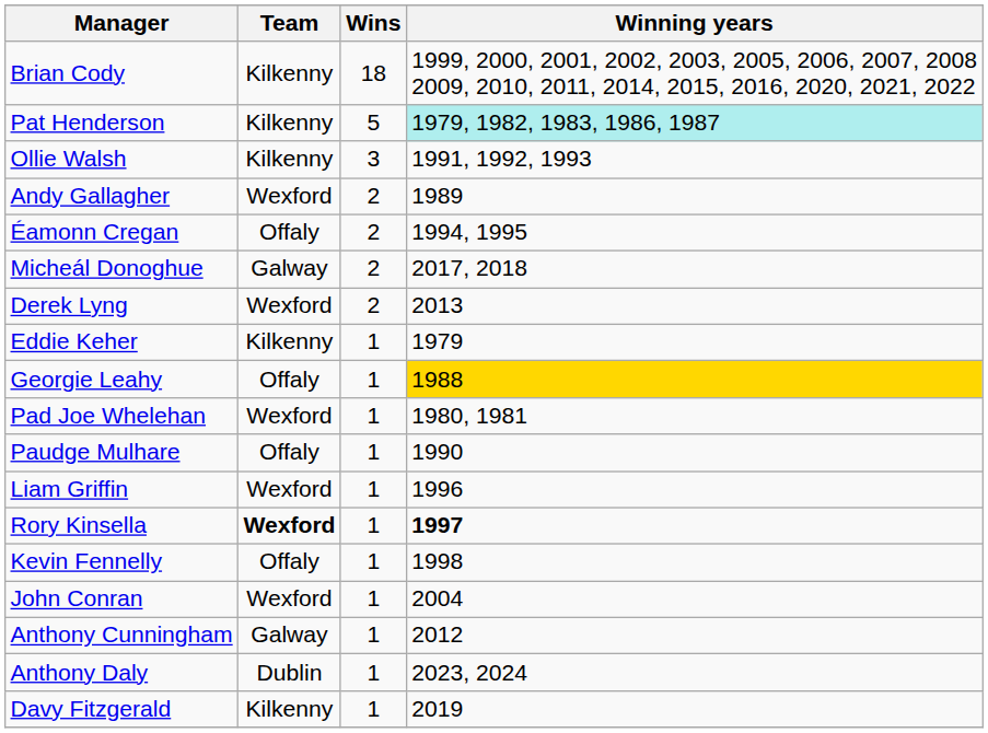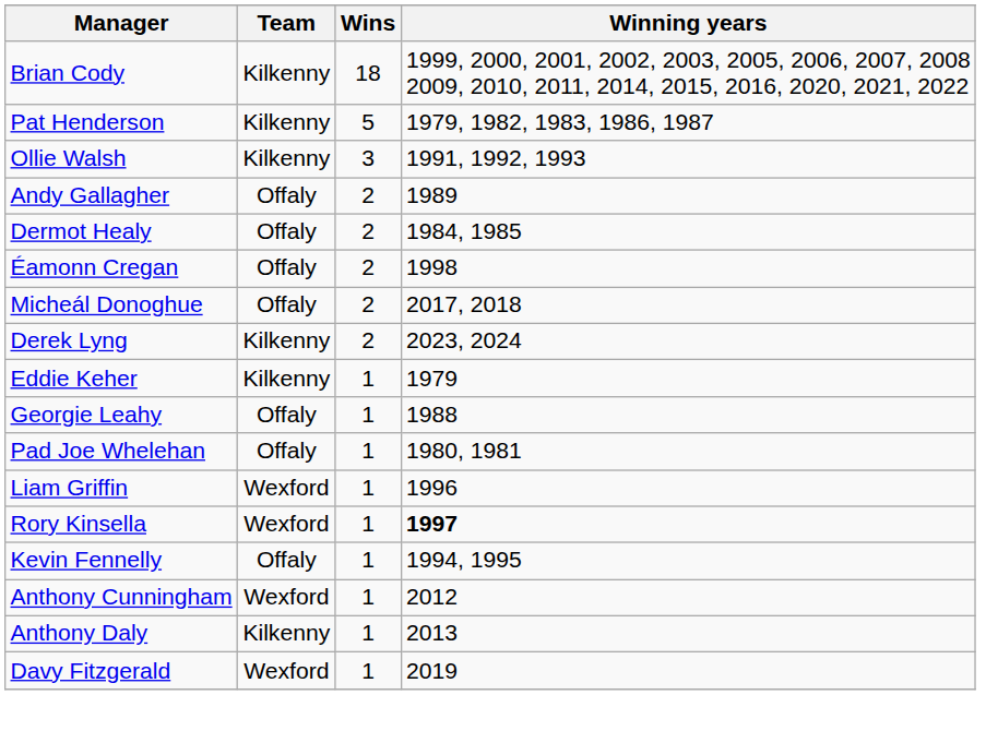 <table class="wikitable">
 <tr>
 </tr>
 <tr>
 <th>Manager</th>
 <th>Team</th>
 <th>Wins</th>
 <th>Winning years</th>
 </tr>
 <tr>
 <td> <a href='#'>Brian Cody</a></td>
 <td style="text-align:center">Kilkenny</td>
 <td style="text-align:center;">18</td>
 <td>1999, 2000, 2001, 2002, 2003, 2005, 2006, 2007, 2008<br>2009, 2010, 2011, 2014, 2015, 2016, 2020, 2021, 2022</td>
 </tr>
 <tr>
 <td> <a href='#'>Pat Henderson</a></td>
 <td style="text-align:center">Kilkenny</td>
 <td style="text-align:center;">5</td>
-<td style="background: paleturquoise;">1979, 1982, 1983, 1986, 1987</td>
+<td>1979, 1982, 1983, 1986, 1987</td>
 </tr>
 <tr>
 <td> <a href='#'>Ollie Walsh</a></td>
 <td style="text-align:center">Kilkenny</td>
 <td style="text-align:center;">3</td>
 <td>1991, 1992, 1993</td>
 </tr>
 <tr>
 <td> <a href='#'>Andy Gallagher</a></td>
-<td style="text-align:center">Wexford</td>
+<td style="text-align:center">Offaly</td>
 <td style="text-align:center;">2</td>
 <td>1989</td>
+</tr>
+<tr>
+<td> <a href='#'>Dermot Healy</a></td>
+<td style="text-align:center">Offaly</td>
+<td style="text-align:center;">2</td>
+<td>1984, 1985</td>
 </tr>
 <tr>
 <td> <a href='#'>Éamonn Cregan</a></td>
 <td style="text-align:center">Offaly</td>
 <td style="text-align:center;">2</td>
-<td>1994, 1995</td>
+<td>1998</td>
 </tr>
 <tr>
 <td> <a href='#'>Micheál Donoghue</a></td>
-<td style="text-align:center">Galway</td>
+<td style="text-align:center">Offaly</td>
 <td style="text-align:center;">2</td>
 <td>2017, 2018</td>
 </tr>
 <tr>
 <td> <a href='#'>Derek Lyng</a></td>
-<td style="text-align:center">Wexford</td>
+<td style="text-align:center">Kilkenny</td>
 <td style="text-align:center;">2</td>
-<td>2013</td>
+<td>2023, 2024</td>
 </tr>
 <tr>
 <td> <a href='#'>Eddie Keher</a></td>
 <td style="text-align:center">Kilkenny</td>
 <td style="text-align:center;">1</td>
 <td>1979</td>
 </tr>
 <tr>
 <td> <a href='#'>Georgie Leahy</a></td>
 <td style="text-align:center">Offaly</td>
 <td style="text-align:center;">1</td>
-<td style="background: gold;">1988</td>
+<td>1988</td>
 </tr>
 <tr>
 <td> <a href='#'>Pad Joe Whelehan</a></td>
-<td style="text-align:center">Wexford</td>
+<td style="text-align:center">Offaly</td>
 <td style="text-align:center;">1</td>
 <td>1980, 1981</td>
-</tr>
-<tr>
-<td> <a href='#'>Paudge Mulhare</a></td>
-<td style="text-align:center">Offaly</td>
-<td style="text-align:center;">1</td>
-<td>1990</td>
 </tr>
 <tr>
 <td> <a href='#'>Liam Griffin</a></td>
 <td style="text-align:center">Wexford</td>
 <td style="text-align:center;">1</td>
 <td>1996</td>
 </tr>
 <tr>
 <td> <a href='#'>Rory Kinsella</a></td>
-<td style="text-align:center"><strong>Wexford</strong></td>
+<td style="text-align:center">Wexford</td>
 <td style="text-align:center;">1</td>
 <td><strong>1997</strong></td>
 </tr>
 <tr>
 <td> <a href='#'>Kevin Fennelly</a></td>
 <td style="text-align:center">Offaly</td>
 <td style="text-align:center;">1</td>
-<td>1998</td>
-</tr>
-<tr>
-<td> <a href='#'>John Conran</a></td>
-<td style="text-align:center">Wexford</td>
-<td style="text-align:center;">1</td>
-<td>2004</td>
+<td>1994, 1995</td>
 </tr>
 <tr>
 <td> <a href='#'>Anthony Cunningham</a></td>
-<td style="text-align:center">Galway</td>
+<td style="text-align:center">Wexford</td>
 <td style="text-align:center;">1</td>
 <td>2012</td>
 </tr>
 <tr>
 <td> <a href='#'>Anthony Daly</a></td>
-<td style="text-align:center">Dublin</td>
+<td style="text-align:center">Kilkenny</td>
 <td style="text-align:center;">1</td>
-<td>2023, 2024</td>
+<td>2013</td>
 </tr>
 <tr>
 <td> <a href='#'>Davy Fitzgerald</a></td>
-<td style="text-align:center">Kilkenny</td>
+<td style="text-align:center">Wexford</td>
 <td style="text-align:center;">1</td>
 <td>2019</td>
 </tr>
 <tr>
 </tr>
 </table>
